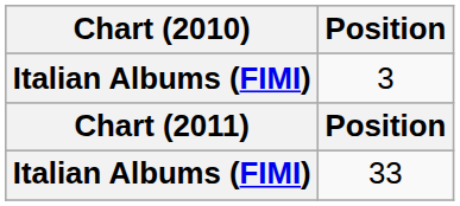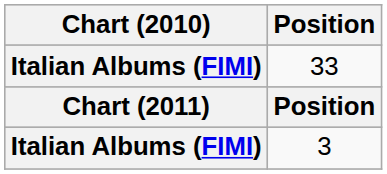 <table class="wikitable sortable plainrowheaders" style="text-align:center;">
 <tr>
 <th>Chart (2010)</th>
 <th>Position</th>
 </tr>
 <tr>
 <th scope="row">Italian Albums (<a href='#'>FIMI</a>)</th>
-<td align="center">3</td>
+<td align="center">33</td>
 </tr>
 <tr>
 <th>Chart (2011)</th>
 <th>Position</th>
 </tr>
 <tr>
 <th scope="row">Italian Albums (<a href='#'>FIMI</a>)</th>
-<td align="center">33</td>
+<td align="center">3</td>
 </tr>
 </table>
